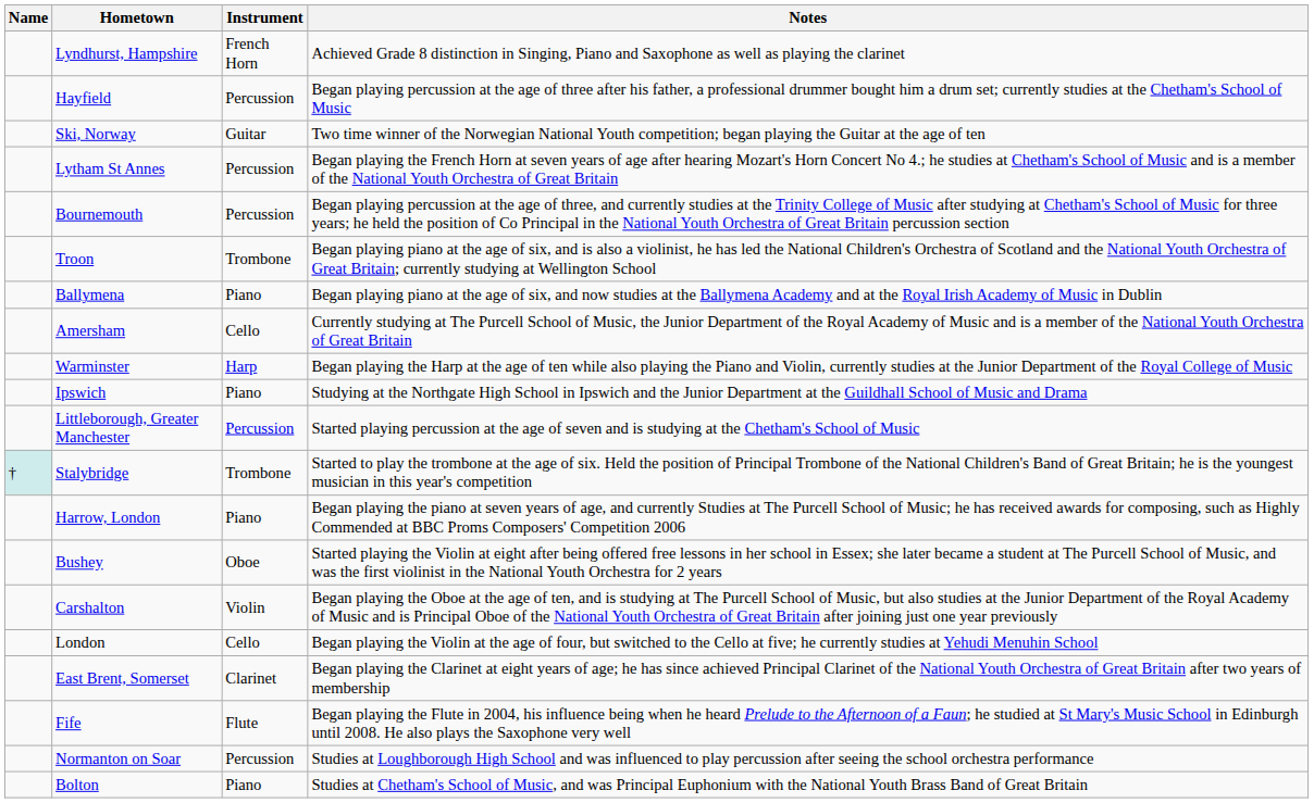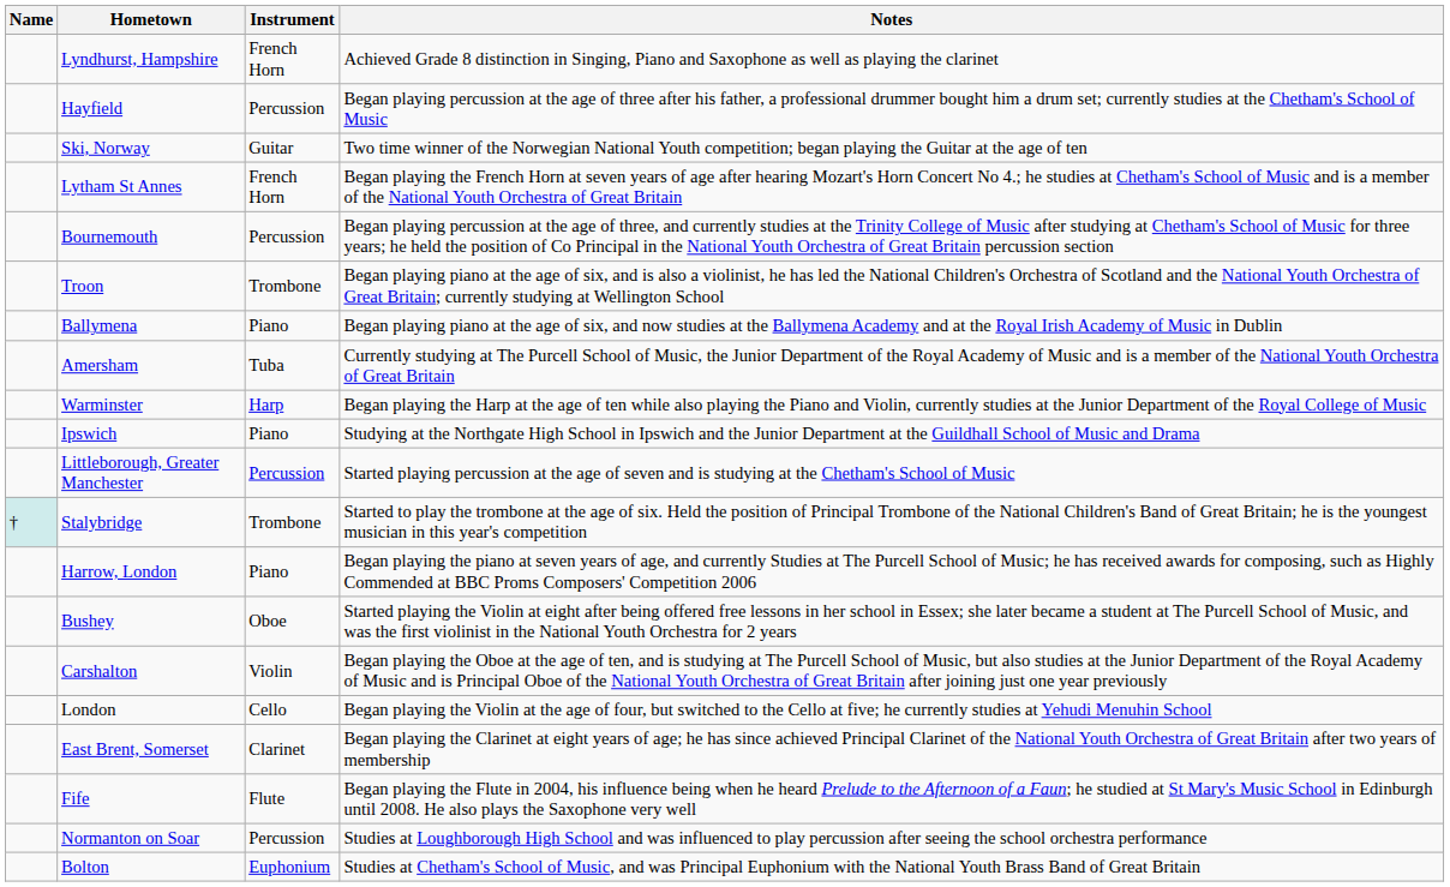 <table class="wikitable sortable" style="font-size: 95%">
 <tr>
 <th>Name</th>
 <th>Hometown</th>
 <th>Instrument</th>
 <th class="unsortable">Notes</th>
 </tr>
 <tr>
 <td></td>
 <td><a href='#'>Lyndhurst, Hampshire</a></td>
 <td>French Horn</td>
 <td>Achieved Grade 8 distinction in Singing, Piano and Saxophone as well as playing the clarinet</td>
 </tr>
 <tr>
 <td></td>
 <td><a href='#'>Hayfield</a></td>
 <td>Percussion</td>
 <td>Began playing percussion at the age of three after his father, a professional drummer bought him a drum set; currently studies at the <a href='#'>Chetham's School of Music</a></td>
 </tr>
 <tr>
 <td><strong></strong></td>
 <td><a href='#'>Ski, Norway</a></td>
 <td>Guitar</td>
 <td>Two time winner of the Norwegian National Youth competition; began playing the Guitar at the age of ten</td>
 </tr>
 <tr>
 <td></td>
 <td><a href='#'>Lytham St Annes</a></td>
-<td>Percussion</td>
+<td>French Horn</td>
 <td>Began playing the French Horn at seven years of age after hearing Mozart's Horn Concert No 4.; he studies at <a href='#'>Chetham's School of Music</a> and is a member of the <a href='#'>National Youth Orchestra of Great Britain</a></td>
 </tr>
 <tr>
 <td></td>
 <td><a href='#'>Bournemouth</a></td>
 <td>Percussion</td>
 <td>Began playing percussion at the age of three, and currently studies at the <a href='#'>Trinity College of Music</a> after studying at <a href='#'>Chetham's School of Music</a> for three years; he held the position of Co Principal in the <a href='#'>National Youth Orchestra of Great Britain</a> percussion section</td>
 </tr>
 <tr>
 <td></td>
 <td><a href='#'>Troon</a></td>
 <td>Trombone</td>
 <td>Began playing piano at the age of six, and is also a violinist, he has led the National Children's Orchestra of Scotland and the <a href='#'>National Youth Orchestra of Great Britain</a>; currently studying at Wellington School</td>
 </tr>
 <tr>
 <td></td>
 <td><a href='#'>Ballymena</a></td>
 <td>Piano</td>
 <td>Began playing piano at the age of six, and now studies at the <a href='#'>Ballymena Academy</a> and at the <a href='#'>Royal Irish Academy of Music</a> in Dublin</td>
 </tr>
 <tr>
 <td></td>
 <td><a href='#'>Amersham</a></td>
-<td>Cello</td>
+<td>Tuba</td>
 <td>Currently studying at The Purcell School of Music, the Junior Department of the Royal Academy of Music and is a member of the <a href='#'>National Youth Orchestra of Great Britain</a></td>
 </tr>
 <tr>
 <td></td>
 <td><a href='#'>Warminster</a></td>
 <td><a href='#'>Harp</a></td>
 <td>Began playing the Harp at the age of ten while also playing the Piano and Violin, currently studies at the Junior Department of the <a href='#'>Royal College of Music</a></td>
 </tr>
 <tr>
 <td><strong></strong></td>
 <td><a href='#'>Ipswich</a></td>
 <td>Piano</td>
 <td>Studying at the Northgate High School in Ipswich and the Junior Department at the <a href='#'>Guildhall School of Music and Drama</a></td>
 </tr>
 <tr>
 <td><strong></strong></td>
 <td><a href='#'>Littleborough, Greater Manchester</a></td>
 <td><a href='#'>Percussion</a></td>
 <td>Started playing percussion at the age of seven and is studying at the <a href='#'>Chetham's School of Music</a></td>
 </tr>
 <tr>
 <td bgcolor="#CFECEC"><strong></strong>†</td>
 <td><a href='#'>Stalybridge</a></td>
 <td>Trombone</td>
 <td>Started to play the trombone at the age of six. Held the position of Principal Trombone of the National Children's Band of Great Britain; he is the youngest musician in this year's competition</td>
 </tr>
 <tr>
 <td></td>
 <td><a href='#'>Harrow, London</a></td>
 <td>Piano</td>
 <td>Began playing the piano at seven years of age, and currently Studies at The Purcell School of Music; he has received awards for composing, such as Highly Commended at BBC Proms Composers' Competition 2006</td>
 </tr>
 <tr>
 <td></td>
 <td><a href='#'>Bushey</a></td>
 <td>Oboe</td>
 <td>Started playing the Violin at eight after being offered free lessons in her school in Essex; she later became a student at The Purcell School of Music, and was the first violinist in the National Youth Orchestra for 2 years</td>
 </tr>
 <tr>
 <td></td>
 <td><a href='#'>Carshalton</a></td>
 <td>Violin</td>
 <td>Began playing the Oboe at the age of ten, and is studying at The Purcell School of Music, but also studies at the Junior Department of the Royal Academy of Music and is Principal Oboe of the <a href='#'>National Youth Orchestra of Great Britain</a> after joining just one year previously</td>
 </tr>
 <tr>
 <td></td>
 <td>London</td>
 <td>Cello</td>
 <td>Began playing the Violin at the age of four, but switched to the Cello at five; he currently studies at <a href='#'>Yehudi Menuhin School</a></td>
 </tr>
 <tr>
 <td></td>
 <td><a href='#'>East Brent, Somerset</a></td>
 <td>Clarinet</td>
 <td>Began playing the Clarinet at eight years of age; he has since achieved Principal Clarinet of the <a href='#'>National Youth Orchestra of Great Britain</a> after two years of membership</td>
 </tr>
 <tr>
 <td><strong></strong></td>
 <td><a href='#'>Fife</a></td>
 <td>Flute</td>
 <td>Began playing the Flute in 2004, his influence being when he heard <em><a href='#'>Prelude to the Afternoon of a Faun</a></em>; he studied at <a href='#'>St Mary's Music School</a> in Edinburgh until 2008. He also plays the Saxophone very well</td>
 </tr>
 <tr>
 <td></td>
 <td><a href='#'>Normanton on Soar</a></td>
 <td>Percussion</td>
 <td>Studies at <a href='#'>Loughborough High School</a> and was influenced to play percussion after seeing the school orchestra performance</td>
 </tr>
 <tr>
 <td></td>
 <td><a href='#'>Bolton</a></td>
-<td>Piano</td>
+<td><a href='#'>Euphonium</a></td>
 <td>Studies at <a href='#'>Chetham's School of Music</a>, and was Principal Euphonium with the National Youth Brass Band of Great Britain</td>
 </tr>
 </table>
